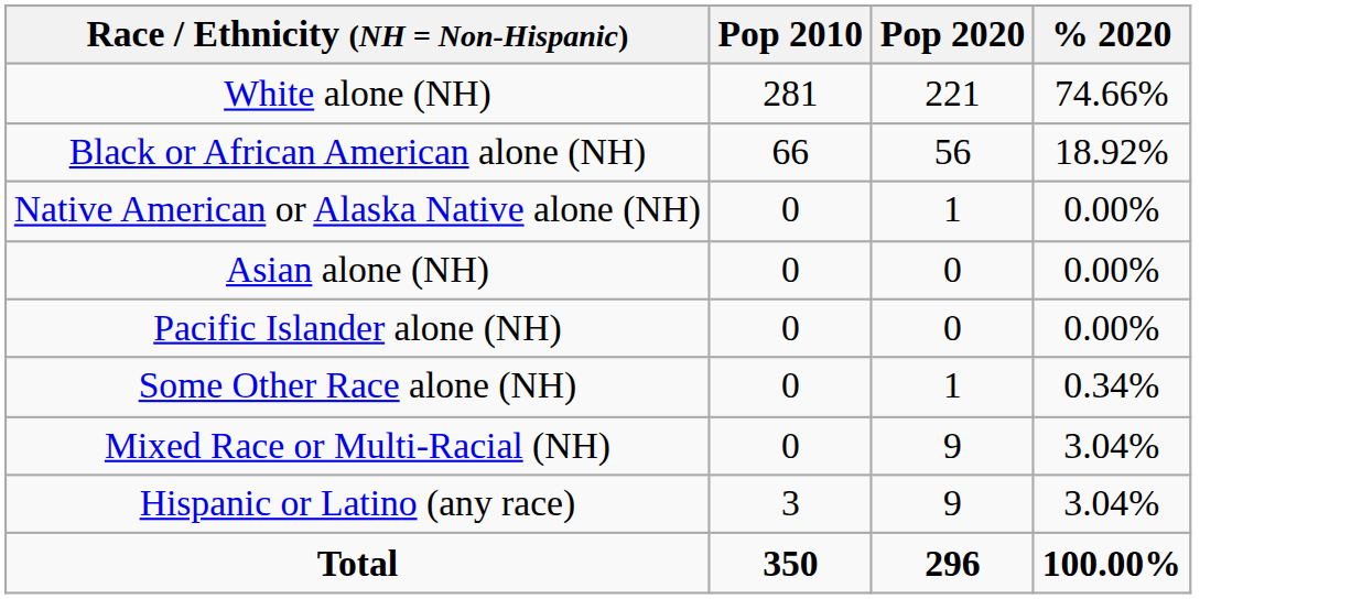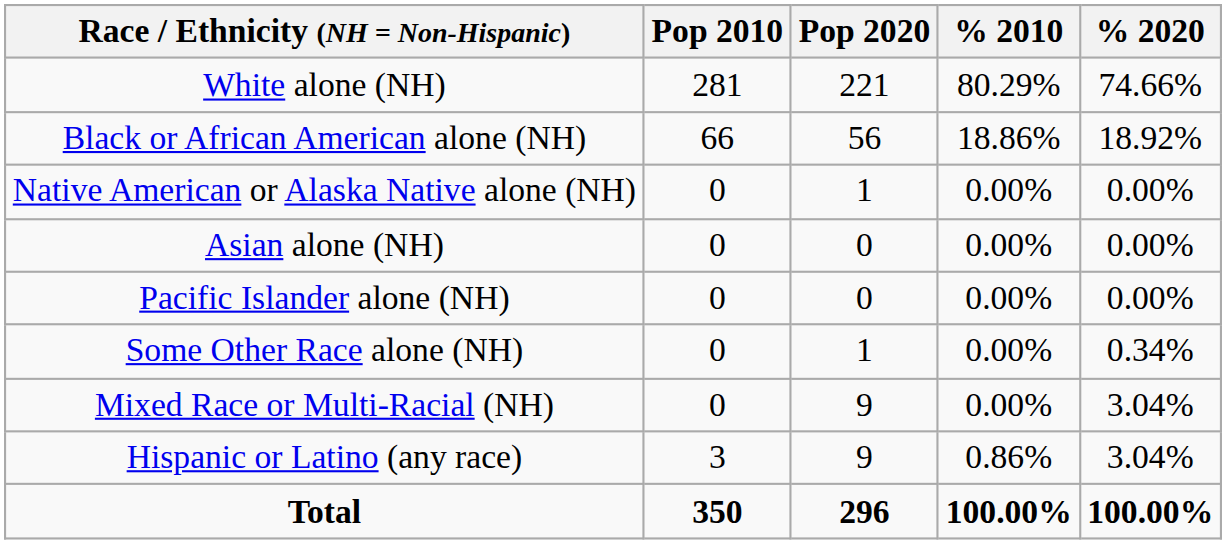 <table class="wikitable" style="text-align:center;">
 <tr>
 <th>Race / Ethnicity <small>(<em>NH = Non-Hispanic</em>)</small></th>
 <th>Pop 2010</th>
 <th>Pop 2020</th>
+<th>% 2010</th>
 <th>% 2020</th>
 </tr>
 <tr>
 <td><a href='#'>White</a> alone (NH)</td>
 <td>281</td>
 <td>221</td>
+<td>80.29%</td>
 <td>74.66%</td>
 </tr>
 <tr>
 <td><a href='#'>Black or African American</a> alone (NH)</td>
 <td>66</td>
 <td>56</td>
+<td>18.86%</td>
 <td>18.92%</td>
 </tr>
 <tr>
 <td><a href='#'>Native American</a> or <a href='#'>Alaska Native</a> alone (NH)</td>
 <td>0</td>
 <td>1</td>
 <td>0.00%</td>
+<td>0.00%</td>
 </tr>
 <tr>
 <td><a href='#'>Asian</a> alone (NH)</td>
 <td>0</td>
 <td>0</td>
+<td>0.00%</td>
 <td>0.00%</td>
 </tr>
 <tr>
 <td><a href='#'>Pacific Islander</a> alone (NH)</td>
 <td>0</td>
 <td>0</td>
 <td>0.00%</td>
+<td>0.00%</td>
 </tr>
 <tr>
 <td><a href='#'>Some Other Race</a> alone (NH)</td>
 <td>0</td>
 <td>1</td>
+<td>0.00%</td>
 <td>0.34%</td>
 </tr>
 <tr>
 <td><a href='#'>Mixed Race or Multi-Racial</a> (NH)</td>
 <td>0</td>
 <td>9</td>
+<td>0.00%</td>
 <td>3.04%</td>
 </tr>
 <tr>
 <td><a href='#'>Hispanic or Latino</a> (any race)</td>
 <td>3</td>
 <td>9</td>
+<td>0.86%</td>
 <td>3.04%</td>
 </tr>
 <tr>
 <td><strong>Total</strong></td>
 <td><strong>350</strong></td>
 <td><strong>296</strong></td>
 <td><strong>100.00%</strong></td>
+<td><strong>100.00%</strong></td>
 </tr>
 </table>
